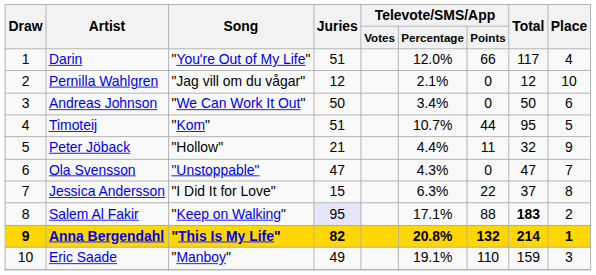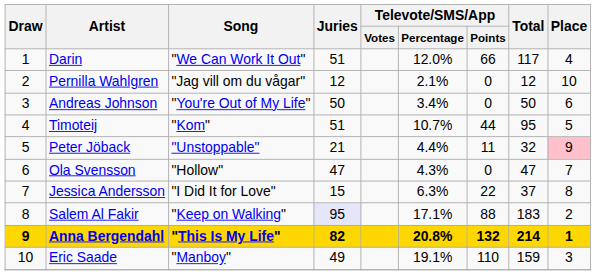 <table class="sortable wikitable" style="margin: 1em auto 1em auto; text-align:center;">
 <tr>
 <th rowspan="2">Draw</th>
 <th rowspan="2">Artist</th>
 <th rowspan="2">Song</th>
 <th rowspan="2">Juries</th>
 <th colspan="3">Televote/SMS/App</th>
 <th rowspan="2">Total</th>
 <th rowspan="2">Place</th>
 </tr>
 <tr>
 <th><small>Votes</small></th>
 <th><small>Percentage</small></th>
 <th><small>Points</small></th>
 </tr>
 <tr>
 <td>1</td>
 <td align="left"><a href='#'>Darin</a></td>
-<td align="left">"<a href='#'>You're Out of My Life</a>"</td>
+<td align="left">"<a href='#'>We Can Work It Out</a>"</td>
 <td>51</td>
 <td></td>
 <td>12.0%</td>
 <td>66</td>
 <td>117</td>
 <td>4</td>
 </tr>
 <tr>
 <td>2</td>
 <td align="left"><a href='#'>Pernilla Wahlgren</a></td>
 <td align="left">"Jag vill om du vågar"</td>
 <td>12</td>
 <td></td>
 <td>2.1%</td>
 <td>0</td>
 <td>12</td>
 <td>10</td>
 </tr>
 <tr>
 <td>3</td>
 <td align="left"><a href='#'>Andreas Johnson</a></td>
-<td align="left">"<a href='#'>We Can Work It Out</a>"</td>
+<td align="left">"<a href='#'>You're Out of My Life</a>"</td>
 <td>50</td>
 <td></td>
 <td>3.4%</td>
 <td>0</td>
 <td>50</td>
 <td>6</td>
 </tr>
 <tr>
 <td>4</td>
 <td align="left"><a href='#'>Timoteij</a></td>
 <td align="left">"<a href='#'>Kom</a>"</td>
 <td>51</td>
 <td></td>
 <td>10.7%</td>
 <td>44</td>
 <td>95</td>
 <td>5</td>
 </tr>
 <tr>
 <td>5</td>
 <td align="left"><a href='#'>Peter Jöback</a></td>
-<td align="left">"Hollow"</td>
+<td align="left"><a href='#'>"Unstoppable"</a></td>
 <td>21</td>
 <td></td>
 <td>4.4%</td>
 <td>11</td>
 <td>32</td>
-<td>9</td>
+<td style="background: pink;">9</td>
 </tr>
 <tr>
 <td>6</td>
 <td align="left"><a href='#'>Ola Svensson</a></td>
-<td align="left"><a href='#'>"Unstoppable"</a></td>
+<td align="left">"Hollow"</td>
 <td>47</td>
 <td></td>
 <td>4.3%</td>
 <td>0</td>
 <td>47</td>
 <td>7</td>
 </tr>
 <tr>
 <td>7</td>
 <td align="left"><a href='#'>Jessica Andersson</a></td>
 <td align="left">"I Did It for Love"</td>
 <td>15</td>
 <td></td>
 <td>6.3%</td>
 <td>22</td>
 <td>37</td>
 <td>8</td>
 </tr>
 <tr>
 <td>8</td>
 <td align="left"><a href='#'>Salem Al Fakir</a></td>
 <td align="left">"<a href='#'>Keep on Walking</a>"</td>
 <td style="background: lavender;">95</td>
 <td></td>
 <td>17.1%</td>
 <td>88</td>
-<td><strong>183</strong></td>
+<td>183</td>
 <td>2</td>
 </tr>
 <tr style="font-weight:bold;background:gold;">
 <td>9</td>
 <td align="left"><strong><a href='#'>Anna Bergendahl</a></strong></td>
 <td align="left">"<strong><a href='#'>This Is My Life</a></strong>"</td>
 <td><strong>82</strong></td>
 <td></td>
 <td>20.8%</td>
 <td><strong>132</strong></td>
 <td><strong>214</strong></td>
 <td><strong>1</strong></td>
 </tr>
 <tr>
 <td>10</td>
 <td align="left"><a href='#'>Eric Saade</a></td>
 <td align="left">"<a href='#'>Manboy</a>"</td>
 <td>49</td>
 <td></td>
 <td>19.1%</td>
 <td>110</td>
 <td>159</td>
 <td>3</td>
 </tr>
 <tr>
 </tr>
 </table>
